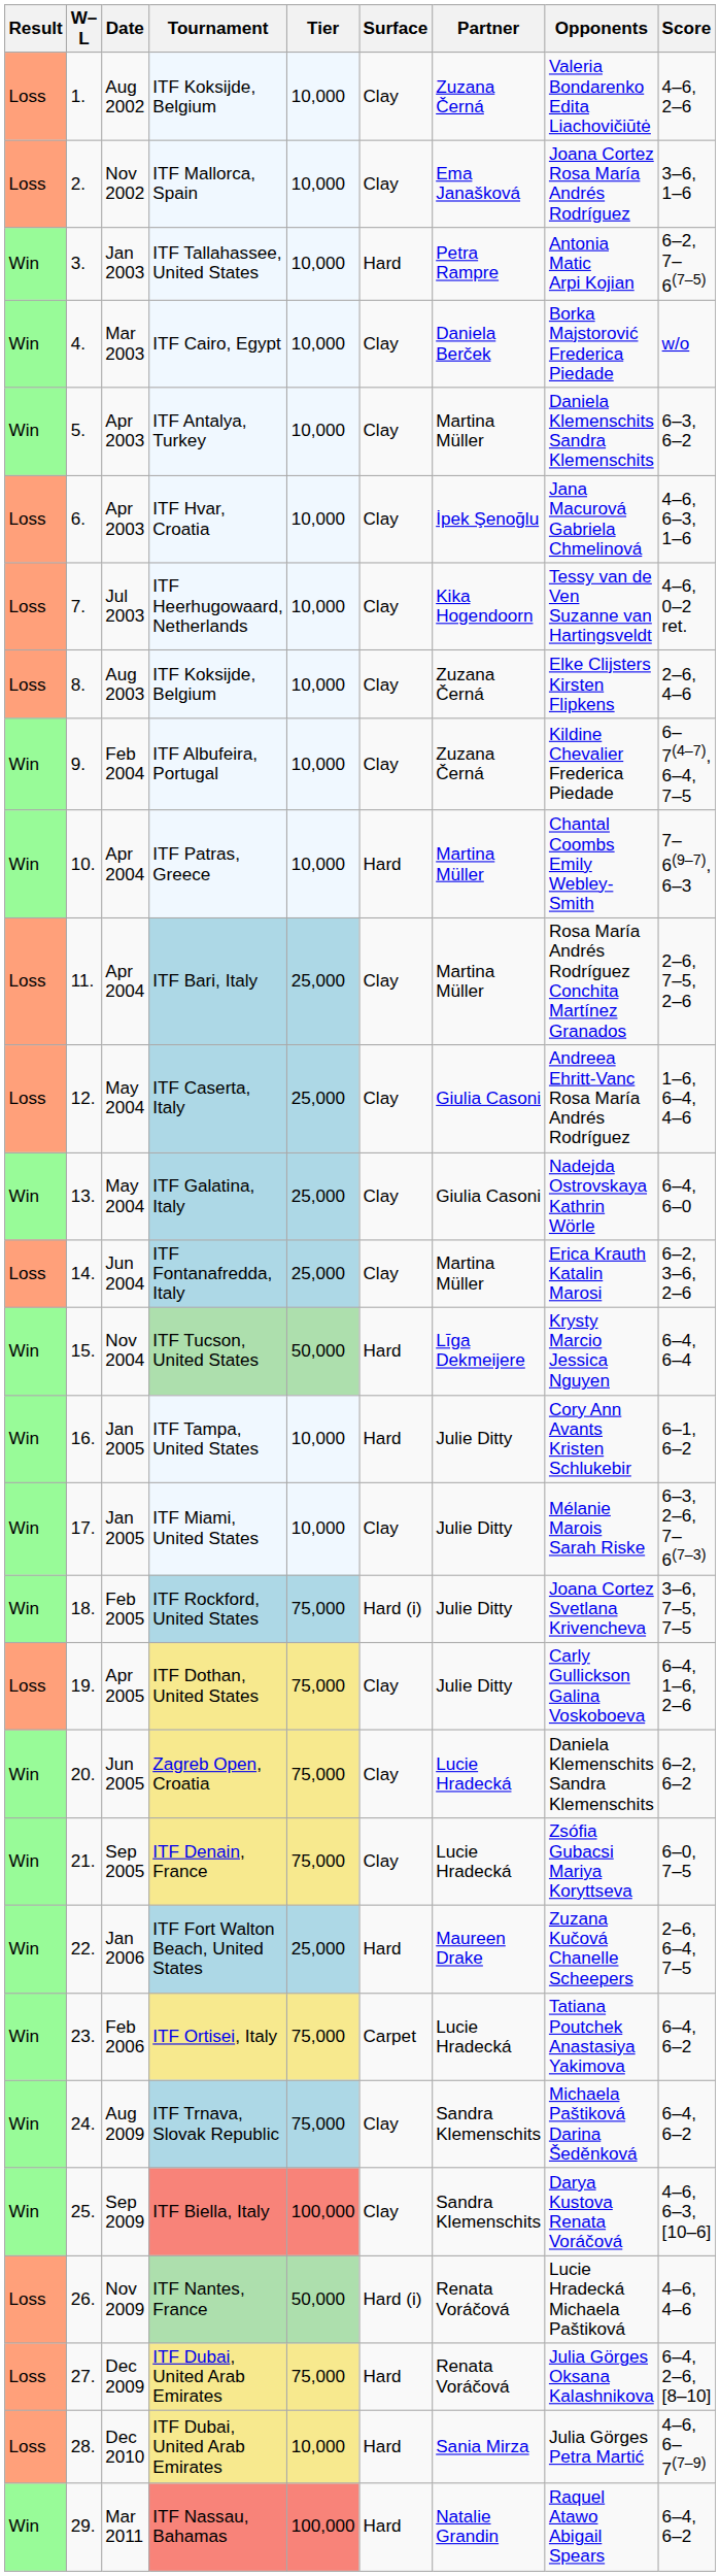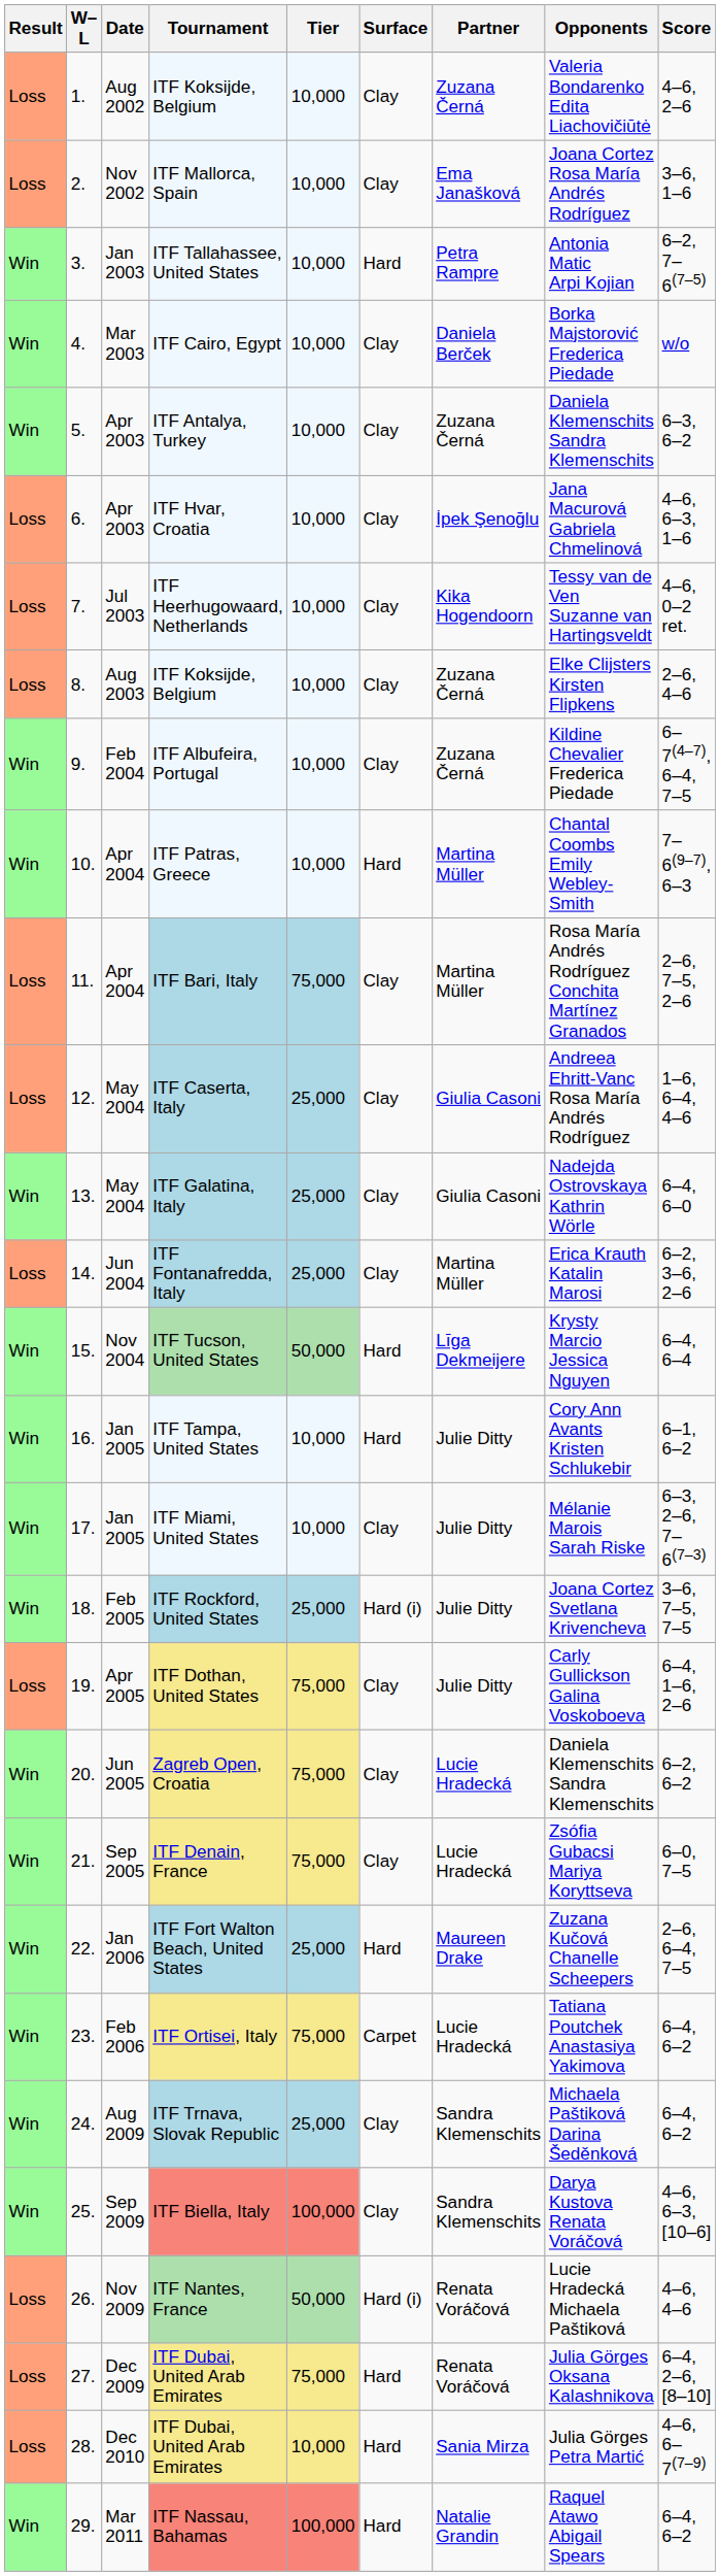 <table class="sortable wikitable">
 <tr>
 <th>Result</th>
 <th class="sunsortable">W–L</th>
 <th>Date</th>
 <th>Tournament</th>
 <th>Tier</th>
 <th>Surface</th>
 <th>Partner</th>
 <th>Opponents</th>
 <th class="sunsortable">Score</th>
 </tr>
 <tr>
 <td style="background:#ffa07a;">Loss</td>
 <td>1.</td>
 <td>Aug 2002</td>
 <td style="background:#f0f8ff">ITF Koksijde, Belgium</td>
 <td style="background:#f0f8ff">10,000</td>
 <td>Clay</td>
 <td> <a href='#'>Zuzana Černá</a></td>
 <td> <a href='#'>Valeria Bondarenko</a> <br>  <a href='#'>Edita Liachovičiūtė</a></td>
 <td>4–6, 2–6</td>
 </tr>
 <tr>
 <td style="background:#ffa07a;">Loss</td>
 <td>2.</td>
 <td>Nov 2002</td>
 <td style="background:#f0f8ff">ITF Mallorca, Spain</td>
 <td style="background:#f0f8ff">10,000</td>
 <td>Clay</td>
 <td> <a href='#'>Ema Janašková</a></td>
 <td> <a href='#'>Joana Cortez</a> <br>  <a href='#'>Rosa María Andrés Rodríguez</a></td>
 <td>3–6, 1–6</td>
 </tr>
 <tr>
 <td bgcolor="98FB98">Win</td>
 <td>3.</td>
 <td>Jan 2003</td>
 <td style="background:#f0f8ff">ITF Tallahassee, United States</td>
 <td style="background:#f0f8ff">10,000</td>
 <td>Hard</td>
 <td> <a href='#'>Petra Rampre</a></td>
 <td> <a href='#'>Antonia Matic</a> <br>  <a href='#'>Arpi Kojian</a></td>
 <td>6–2, 7–6<sup>(7–5)</sup></td>
 </tr>
 <tr>
 <td style="background:#98fb98;">Win</td>
 <td>4.</td>
 <td>Mar 2003</td>
 <td style="background:#f0f8ff">ITF Cairo, Egypt</td>
 <td style="background:#f0f8ff">10,000</td>
 <td>Clay</td>
 <td> <a href='#'>Daniela Berček</a></td>
 <td> <a href='#'>Borka Majstorović</a> <br>  <a href='#'>Frederica Piedade</a></td>
 <td><a href='#'>w/o</a></td>
 </tr>
 <tr>
 <td style="background:#98fb98;">Win</td>
 <td>5.</td>
 <td>Apr 2003</td>
 <td style="background:#f0f8ff">ITF Antalya, Turkey</td>
 <td style="background:#f0f8ff">10,000</td>
 <td>Clay</td>
-<td> Martina Müller</td>
+<td> Zuzana Černá</td>
 <td> <a href='#'>Daniela Klemenschits</a> <br>  <a href='#'>Sandra Klemenschits</a></td>
 <td>6–3, 6–2</td>
 </tr>
 <tr>
 <td style="background:#ffa07a;">Loss</td>
 <td>6.</td>
 <td>Apr 2003</td>
 <td style="background:#f0f8ff">ITF Hvar, Croatia</td>
 <td style="background:#f0f8ff">10,000</td>
 <td>Clay</td>
 <td> <a href='#'>İpek Şenoğlu</a></td>
 <td> <a href='#'>Jana Macurová</a> <br>  <a href='#'>Gabriela Chmelinová</a></td>
 <td>4–6, 6–3, 1–6</td>
 </tr>
 <tr>
 <td style="background:#ffa07a;">Loss</td>
 <td>7.</td>
 <td>Jul 2003</td>
 <td style="background:#f0f8ff">ITF Heerhugowaard, Netherlands</td>
 <td style="background:#f0f8ff">10,000</td>
 <td>Clay</td>
 <td> <a href='#'>Kika Hogendoorn</a></td>
 <td> <a href='#'>Tessy van de Ven</a> <br>  <a href='#'>Suzanne van Hartingsveldt</a></td>
 <td>4–6, 0–2 ret.</td>
 </tr>
 <tr>
 <td style="background:#ffa07a;">Loss</td>
 <td>8.</td>
 <td>Aug 2003</td>
 <td style="background:#f0f8ff">ITF Koksijde, Belgium</td>
 <td style="background:#f0f8ff">10,000</td>
 <td>Clay</td>
 <td> Zuzana Černá</td>
 <td> <a href='#'>Elke Clijsters</a> <br>  <a href='#'>Kirsten Flipkens</a></td>
 <td>2–6, 4–6</td>
 </tr>
 <tr>
 <td style="background:#98fb98;">Win</td>
 <td>9.</td>
 <td>Feb 2004</td>
 <td style="background:#f0f8ff">ITF Albufeira, Portugal</td>
 <td style="background:#f0f8ff">10,000</td>
 <td>Clay</td>
 <td> Zuzana Černá</td>
 <td> <a href='#'>Kildine Chevalier</a> <br>  Frederica Piedade</td>
 <td>6–7<sup>(4–7)</sup>, 6–4, 7–5</td>
 </tr>
 <tr>
 <td style="background:#98fb98;">Win</td>
 <td>10.</td>
 <td>Apr 2004</td>
 <td style="background:#f0f8ff">ITF Patras, Greece</td>
 <td style="background:#f0f8ff">10,000</td>
 <td>Hard</td>
 <td> <a href='#'>Martina Müller</a></td>
 <td> <a href='#'>Chantal Coombs</a> <br>  <a href='#'>Emily Webley-Smith</a></td>
 <td>7–6<sup>(9–7)</sup>, 6–3</td>
 </tr>
 <tr>
 <td style="background:#ffa07a;">Loss</td>
 <td>11.</td>
 <td>Apr 2004</td>
 <td style="background:lightblue">ITF Bari, Italy</td>
-<td style="background:lightblue">25,000</td>
+<td style="background:lightblue">75,000</td>
 <td>Clay</td>
 <td> Martina Müller</td>
 <td> Rosa María Andrés Rodríguez <br>  <a href='#'>Conchita Martínez Granados</a></td>
 <td>2–6, 7–5, 2–6</td>
 </tr>
 <tr>
 <td bgcolor="FFA07A">Loss</td>
 <td>12.</td>
 <td>May 2004</td>
 <td style="background:lightblue">ITF Caserta, Italy</td>
 <td style="background:lightblue">25,000</td>
 <td>Clay</td>
 <td> <a href='#'>Giulia Casoni</a></td>
 <td> <a href='#'>Andreea Ehritt-Vanc</a> <br>  Rosa María Andrés Rodríguez</td>
 <td>1–6, 6–4, 4–6</td>
 </tr>
 <tr>
 <td bgcolor="98FB98">Win</td>
 <td>13.</td>
 <td>May 2004</td>
 <td style="background:lightblue">ITF Galatina, Italy</td>
 <td style="background:lightblue">25,000</td>
 <td>Clay</td>
 <td> Giulia Casoni</td>
 <td> <a href='#'>Nadejda Ostrovskaya</a> <br>  <a href='#'>Kathrin Wörle</a></td>
 <td>6–4, 6–0</td>
 </tr>
 <tr>
 <td bgcolor="FFA07A">Loss</td>
 <td>14.</td>
 <td>Jun 2004</td>
 <td style="background:lightblue">ITF Fontanafredda, Italy</td>
 <td style="background:lightblue">25,000</td>
 <td>Clay</td>
 <td> Martina Müller</td>
 <td> <a href='#'>Erica Krauth</a> <br>  <a href='#'>Katalin Marosi</a></td>
 <td>6–2, 3–6, 2–6</td>
 </tr>
 <tr>
 <td style="background:#98fb98;">Win</td>
 <td>15.</td>
 <td>Nov 2004</td>
 <td style="background:#addfad">ITF Tucson, United States</td>
 <td style="background:#addfad">50,000</td>
 <td>Hard</td>
 <td> <a href='#'>Līga Dekmeijere</a></td>
 <td> <a href='#'>Krysty Marcio</a> <br>  <a href='#'>Jessica Nguyen</a></td>
 <td>6–4, 6–4</td>
 </tr>
 <tr>
 <td bgcolor="98FB98">Win</td>
 <td>16.</td>
 <td>Jan 2005</td>
 <td style="background:#f0f8ff">ITF Tampa, United States</td>
 <td style="background:#f0f8ff">10,000</td>
 <td>Hard</td>
 <td> Julie Ditty</td>
 <td> <a href='#'>Cory Ann Avants</a> <br>  <a href='#'>Kristen Schlukebir</a></td>
 <td>6–1, 6–2</td>
 </tr>
 <tr>
 <td bgcolor="98FB98">Win</td>
 <td>17.</td>
 <td>Jan 2005</td>
 <td style="background:#f0f8ff">ITF Miami, United States</td>
 <td style="background:#f0f8ff">10,000</td>
 <td>Clay</td>
 <td> Julie Ditty</td>
 <td> <a href='#'>Mélanie Marois</a> <br>  <a href='#'>Sarah Riske</a></td>
 <td>6–3, 2–6, 7–6<sup>(7–3)</sup></td>
 </tr>
 <tr>
 <td bgcolor="98FB98">Win</td>
 <td>18.</td>
 <td>Feb 2005</td>
 <td style="background:lightblue">ITF Rockford, United States</td>
-<td style="background:lightblue">75,000</td>
+<td style="background:lightblue">25,000</td>
 <td>Hard (i)</td>
 <td> Julie Ditty</td>
 <td> <a href='#'>Joana Cortez</a> <br>  <a href='#'>Svetlana Krivencheva</a></td>
 <td>3–6, 7–5, 7–5</td>
 </tr>
 <tr>
 <td bgcolor="FFA07A">Loss</td>
 <td>19.</td>
 <td>Apr 2005</td>
 <td style="background:#f7e98e">ITF Dothan, United States</td>
 <td style="background:#f7e98e">75,000</td>
 <td>Clay</td>
 <td> Julie Ditty</td>
 <td> <a href='#'>Carly Gullickson</a> <br>  <a href='#'>Galina Voskoboeva</a></td>
 <td>6–4, 1–6, 2–6</td>
 </tr>
 <tr>
 <td bgcolor="98FB98">Win</td>
 <td>20.</td>
 <td>Jun 2005</td>
 <td style="background:#f7e98e"><a href='#'>Zagreb Open</a>, Croatia</td>
 <td style="background:#f7e98e">75,000</td>
 <td>Clay</td>
 <td> <a href='#'>Lucie Hradecká</a></td>
 <td> Daniela Klemenschits <br>  Sandra Klemenschits</td>
 <td>6–2, 6–2</td>
 </tr>
 <tr>
 <td bgcolor="98FB98">Win</td>
 <td>21.</td>
 <td>Sep 2005</td>
 <td style="background:#f7e98e"><a href='#'>ITF Denain</a>, France</td>
 <td style="background:#f7e98e">75,000</td>
 <td>Clay</td>
 <td> Lucie Hradecká</td>
 <td> <a href='#'>Zsófia Gubacsi</a> <br>  <a href='#'>Mariya Koryttseva</a></td>
 <td>6–0, 7–5</td>
 </tr>
 <tr>
 <td bgcolor="98FB98">Win</td>
 <td>22.</td>
 <td>Jan 2006</td>
 <td style="background:lightblue">ITF Fort Walton Beach, United States</td>
 <td style="background:lightblue">25,000</td>
 <td>Hard</td>
 <td> <a href='#'>Maureen Drake</a></td>
 <td> <a href='#'>Zuzana Kučová</a> <br>  <a href='#'>Chanelle Scheepers</a></td>
 <td>2–6, 6–4, 7–5</td>
 </tr>
 <tr>
 <td bgcolor="98FB98">Win</td>
 <td>23.</td>
 <td>Feb 2006</td>
 <td style="background:#f7e98e"><a href='#'>ITF Ortisei</a>, Italy</td>
 <td style="background:#f7e98e">75,000</td>
 <td>Carpet</td>
 <td> Lucie Hradecká</td>
 <td> <a href='#'>Tatiana Poutchek</a> <br>  <a href='#'>Anastasiya Yakimova</a></td>
 <td>6–4, 6–2</td>
 </tr>
 <tr>
 <td style="background:#98fb98;">Win</td>
 <td>24.</td>
 <td>Aug 2009</td>
 <td style="background:lightblue">ITF Trnava, Slovak Republic</td>
-<td style="background:lightblue">75,000</td>
+<td style="background:lightblue">25,000</td>
 <td>Clay</td>
 <td> Sandra Klemenschits</td>
 <td> <a href='#'>Michaela Paštiková</a> <br>  <a href='#'>Darina Šeděnková</a></td>
 <td>6–4, 6–2</td>
 </tr>
 <tr>
 <td style="background:#98fb98;">Win</td>
 <td>25.</td>
 <td>Sep 2009</td>
 <td style="background:#f88379">ITF Biella, Italy</td>
 <td style="background:#f88379">100,000</td>
 <td>Clay</td>
 <td> Sandra Klemenschits</td>
 <td> <a href='#'>Darya Kustova</a> <br>  <a href='#'>Renata Voráčová</a></td>
 <td>4–6, 6–3, [10–6]</td>
 </tr>
 <tr>
 <td bgcolor="FFA07A">Loss</td>
 <td>26.</td>
 <td>Nov 2009</td>
 <td style="background:#addfad">ITF Nantes, France</td>
 <td style="background:#addfad">50,000</td>
 <td>Hard (i)</td>
 <td> Renata Voráčová</td>
 <td> Lucie Hradecká <br>  Michaela Paštiková</td>
 <td>4–6, 4–6</td>
 </tr>
 <tr>
 <td bgcolor="FFA07A">Loss</td>
 <td>27.</td>
 <td>Dec 2009</td>
 <td style="background:#f7e98e"><a href='#'>ITF Dubai</a>, United Arab Emirates</td>
 <td style="background:#f7e98e">75,000</td>
 <td>Hard</td>
 <td> Renata Voráčová</td>
 <td> <a href='#'>Julia Görges</a> <br>  <a href='#'>Oksana Kalashnikova</a></td>
 <td>6–4, 2–6, [8–10]</td>
 </tr>
 <tr>
 <td bgcolor="FFA07A">Loss</td>
 <td>28.</td>
 <td>Dec 2010</td>
 <td style="background:#f7e98e">ITF Dubai, United Arab Emirates</td>
 <td style="background:#f7e98e">10,000</td>
 <td>Hard</td>
 <td> <a href='#'>Sania Mirza</a></td>
 <td> Julia Görges <br>  <a href='#'>Petra Martić</a></td>
 <td>4–6, 6–7<sup>(7–9)</sup></td>
 </tr>
 <tr>
 <td style="background:#98fb98;">Win</td>
 <td>29.</td>
 <td>Mar 2011</td>
 <td style="background:#f88379">ITF Nassau, Bahamas</td>
 <td style="background:#f88379">100,000</td>
 <td>Hard</td>
 <td> <a href='#'>Natalie Grandin</a></td>
 <td> <a href='#'>Raquel Atawo</a> <br>  <a href='#'>Abigail Spears</a></td>
 <td>6–4, 6–2</td>
 </tr>
 </table>
